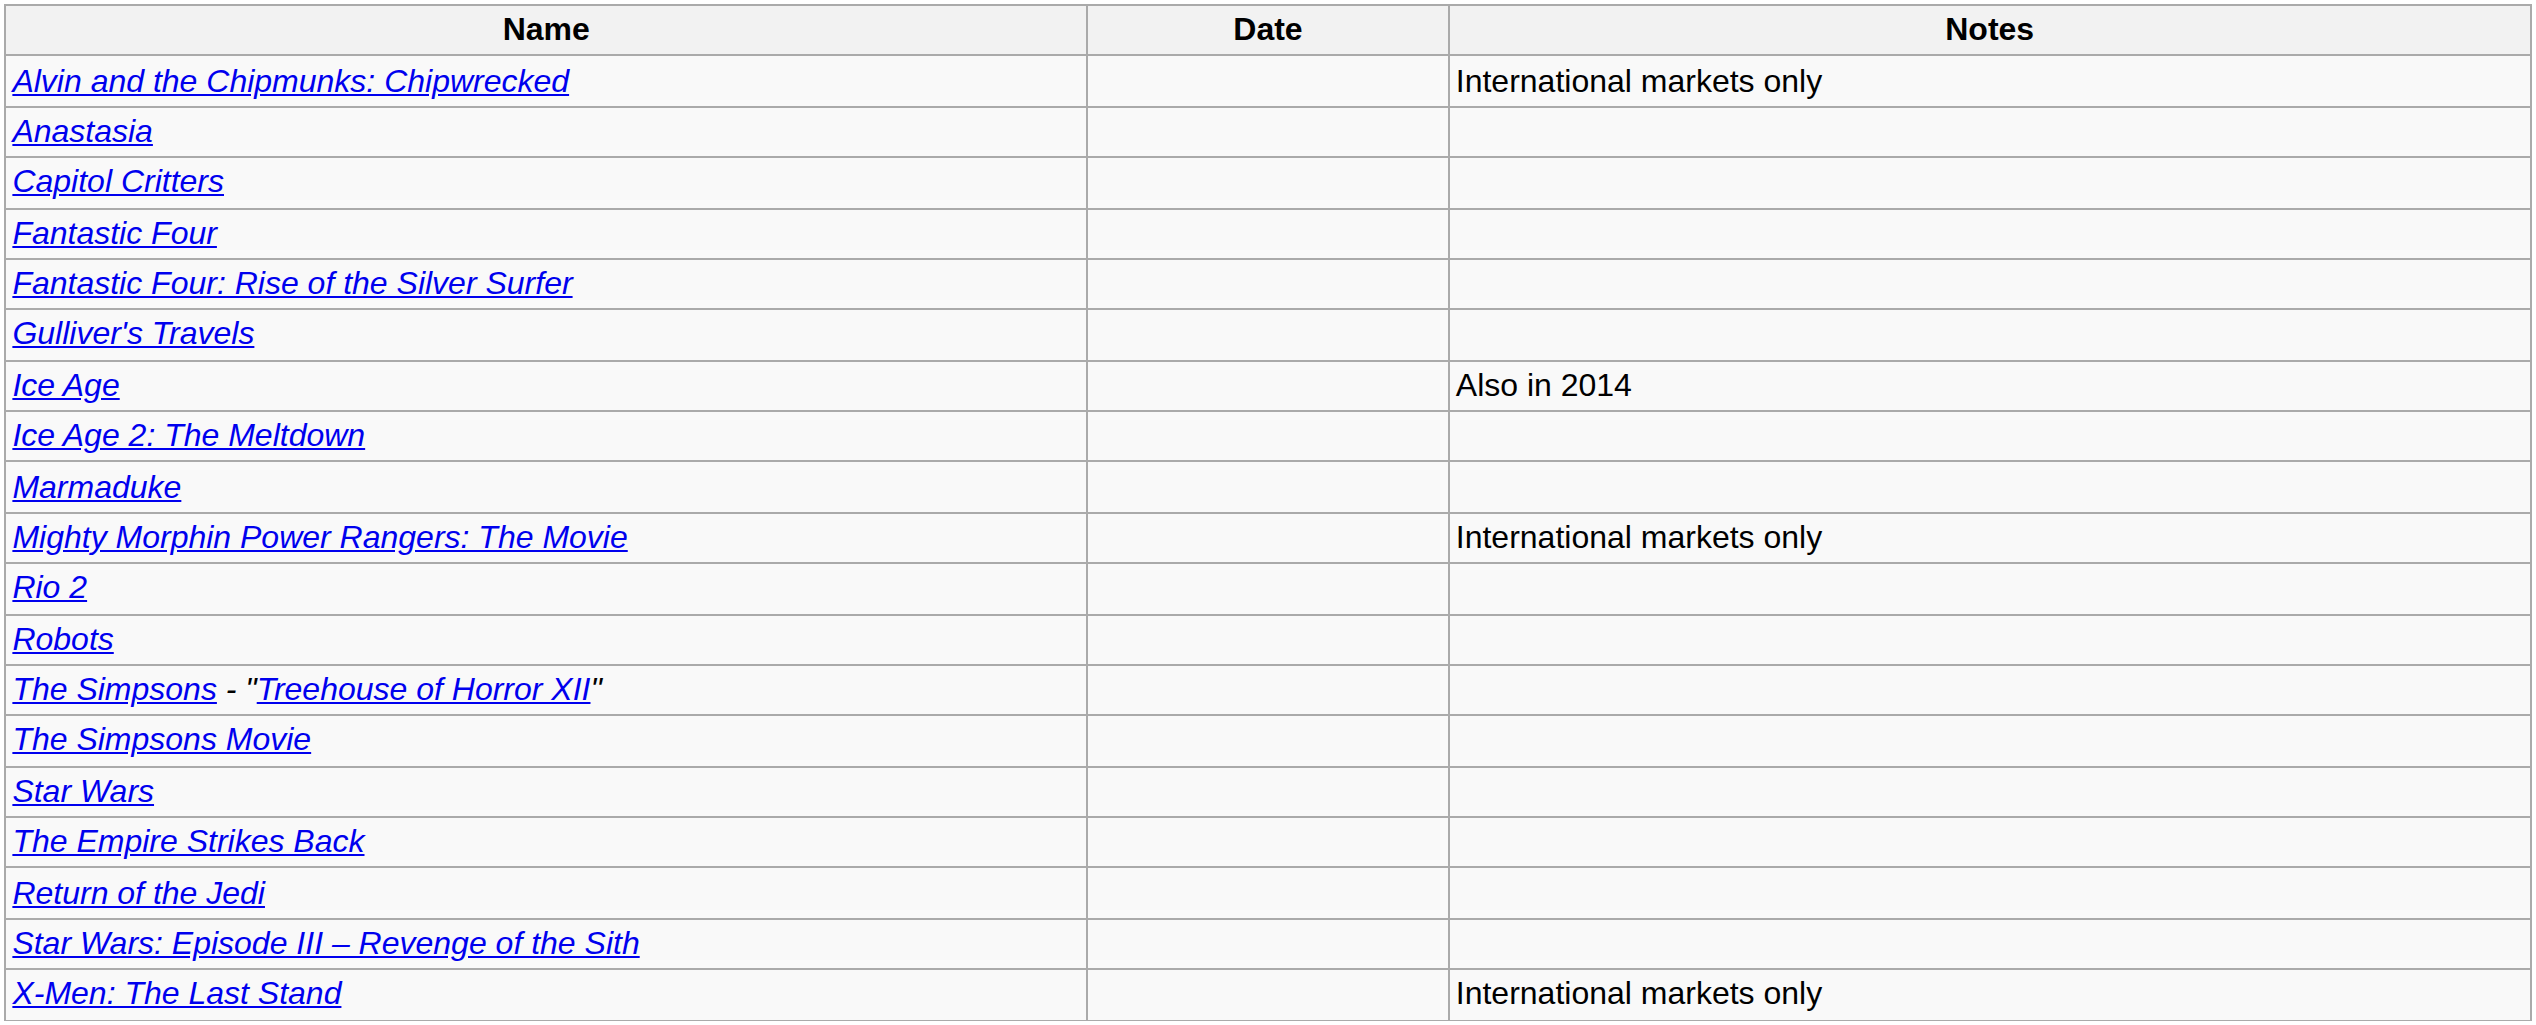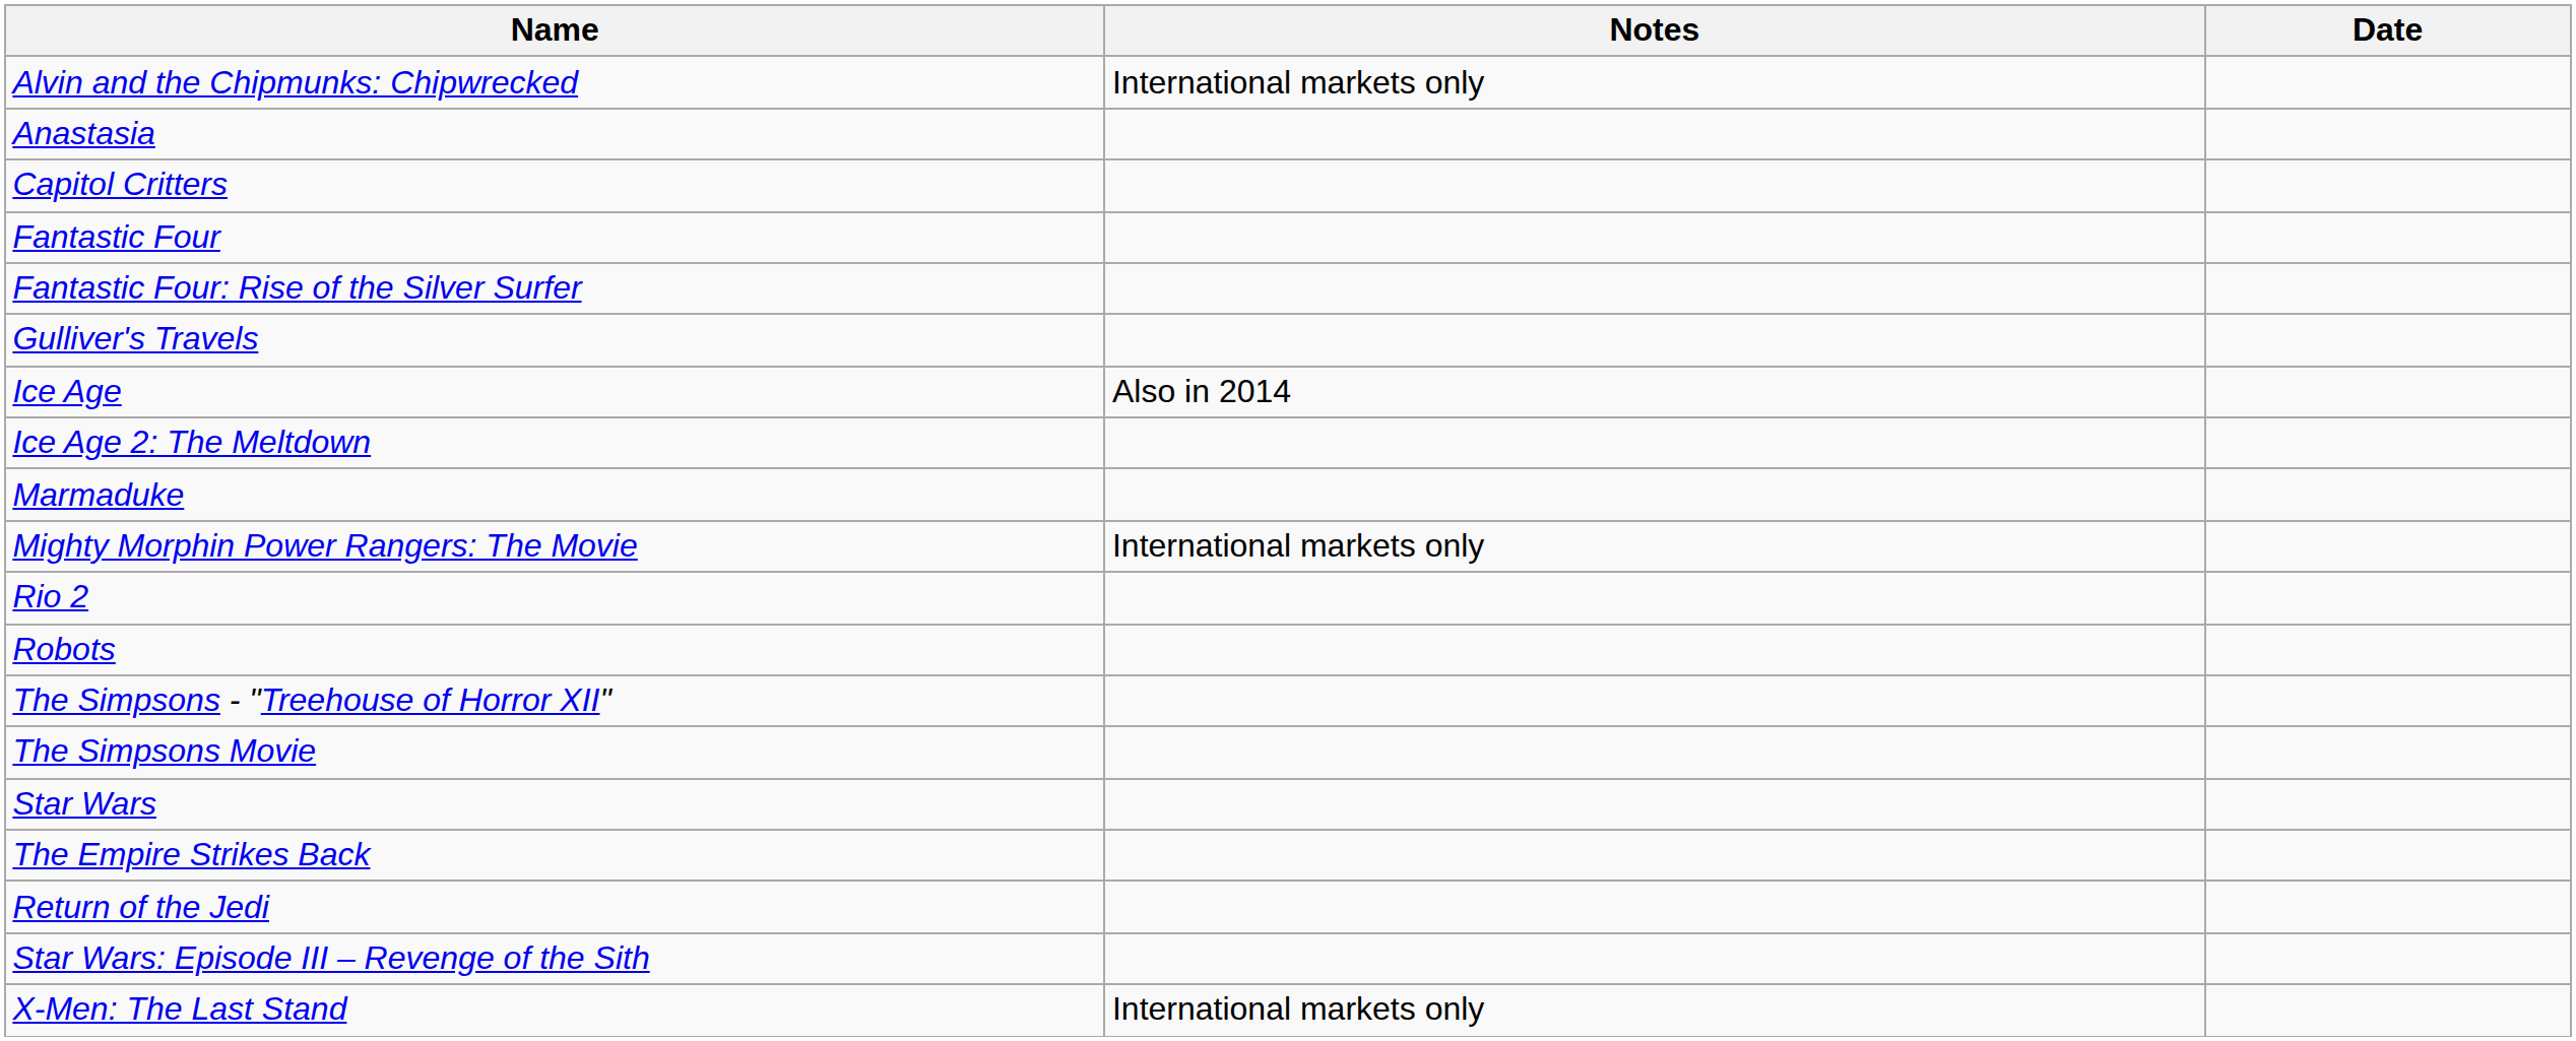 <table class="wikitable sortable" style="margin:left; text-align: left; width: 100%;">
 <tr>
 <th width=30%>Name</th>
+<th width=30% class="unsortable">Notes</th>
 <th width=10%>Date</th>
-<th width=30% class="unsortable">Notes</th>
 </tr>
 <tr>
 <td style="font-style:italic;"><em><a href='#'>Alvin and the Chipmunks: Chipwrecked</a></em></td>
+<td>International markets only</td>
 <td style="text-align:center;"></td>
-<td>International markets only</td>
 </tr>
 <tr>
 <td style="font-style:italic;"><a href='#'>Anastasia</a></td>
+<td></td>
 <td style="text-align:center;"></td>
-<td></td>
 </tr>
 <tr>
 <td style="font-style:italic;"><a href='#'>Capitol Critters</a></td>
+<td></td>
 <td style="text-align:center;"></td>
-<td></td>
 </tr>
 <tr>
 <td style="font-style:italic;"><a href='#'>Fantastic Four</a></td>
+<td></td>
 <td style="text-align:center;"></td>
-<td></td>
 </tr>
 <tr>
 <td style="font-style:italic;"><a href='#'>Fantastic Four: Rise of the Silver Surfer</a></td>
+<td></td>
 <td style="text-align:center;"></td>
-<td></td>
 </tr>
 <tr>
 <td style="font-style:italic;"><a href='#'>Gulliver's Travels</a></td>
+<td></td>
 <td style="text-align:center;"></td>
-<td></td>
 </tr>
 <tr>
 <td style="font-style:italic;"><a href='#'>Ice Age</a></td>
+<td>Also in 2014</td>
 <td style="text-align:center;"></td>
-<td>Also in 2014</td>
 </tr>
 <tr>
 <td style="font-style:italic;"><a href='#'>Ice Age 2: The Meltdown</a></td>
+<td></td>
 <td style="text-align:center;"></td>
-<td></td>
 </tr>
 <tr>
 <td style="font-style:italic;"><a href='#'>Marmaduke</a></td>
+<td></td>
 <td style="text-align:center;"></td>
-<td></td>
 </tr>
 <tr>
 <td style="font-style:italic;"><a href='#'>Mighty Morphin Power Rangers: The Movie</a></td>
+<td>International markets only</td>
 <td style="text-align:center;"></td>
-<td>International markets only</td>
 </tr>
 <tr>
 <td style="font-style:italic;"><em><a href='#'>Rio 2</a></em></td>
+<td></td>
 <td style="text-align:center;"></td>
-<td></td>
 </tr>
 <tr>
 <td style="font-style:italic;"><a href='#'>Robots</a></td>
+<td></td>
 <td style="text-align:center;"></td>
-<td></td>
 </tr>
 <tr>
 <td style="font-style:italic;"><a href='#'>The Simpsons</a> - "<a href='#'>Treehouse of Horror XII</a>"</td>
+<td></td>
 <td style="text-align:center;"></td>
-<td></td>
 </tr>
 <tr>
 <td style="font-style:italic;"><a href='#'>The Simpsons Movie</a></td>
+<td></td>
 <td style="text-align:center;"></td>
-<td></td>
 </tr>
 <tr>
 <td style="font-style:italic;"><a href='#'>Star Wars</a></td>
+<td></td>
 <td style="text-align:center;"></td>
-<td></td>
 </tr>
 <tr>
 <td style="font-style:italic;"><a href='#'>The Empire Strikes Back</a></td>
+<td></td>
 <td style="text-align:center;"></td>
-<td></td>
 </tr>
 <tr>
 <td style="font-style:italic;"><a href='#'>Return of the Jedi</a></td>
+<td></td>
 <td style="text-align:center;"></td>
-<td></td>
 </tr>
 <tr>
 <td style="font-style:italic;"><a href='#'>Star Wars: Episode III – Revenge of the Sith</a></td>
+<td></td>
 <td style="text-align:center;"></td>
-<td></td>
 </tr>
 <tr>
 <td style="font-style:italic;"><a href='#'>X-Men: The Last Stand</a></td>
+<td>International markets only</td>
 <td style="text-align:center;"></td>
-<td>International markets only</td>
 </tr>
 </table>
